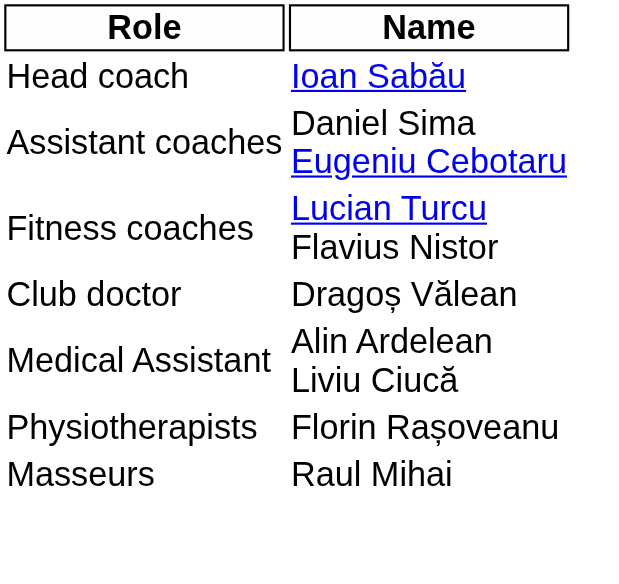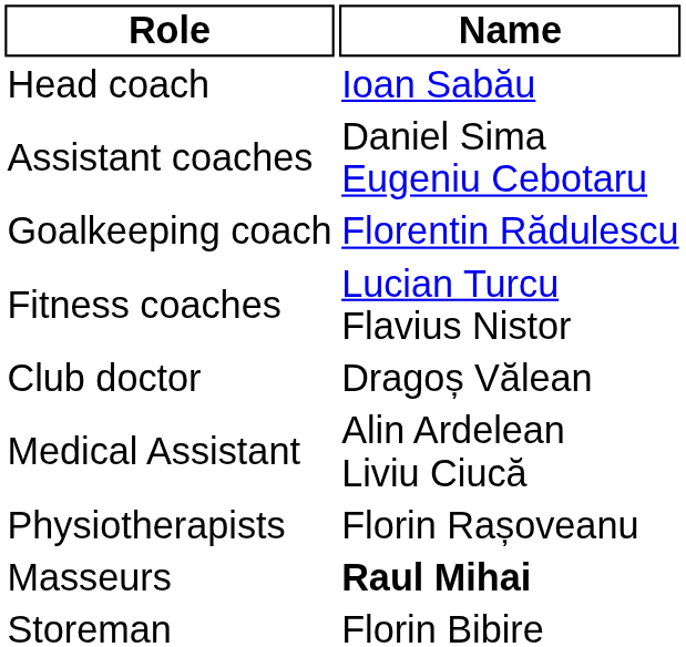 <table class="toccolours">
 <tr>
 <th style="background:#fefefe;color:#000000;border:1px solid #000000;">Role</th>
 <th style="background:#fefefe;color:#000000;border:1px solid #000000;">Name</th>
 </tr>
 <tr>
 <td>Head coach</td>
 <td> <a href='#'>Ioan Sabău</a></td>
 </tr>
 <tr>
 <td>Assistant coaches</td>
 <td> Daniel Sima <br>  <a href='#'>Eugeniu Cebotaru</a></td>
+</tr>
+<tr>
+<td>Goalkeeping coach</td>
+<td> <a href='#'>Florentin Rădulescu</a></td>
 </tr>
 <tr>
 <td>Fitness coaches</td>
 <td> <a href='#'>Lucian Turcu</a> <br>  Flavius Nistor</td>
 </tr>
 <tr>
 <td>Club doctor</td>
 <td> Dragoș Vălean</td>
 </tr>
 <tr>
 <td>Medical Assistant</td>
 <td> Alin Ardelean <br>  Liviu Ciucă</td>
 </tr>
 <tr>
 <td>Physiotherapists</td>
 <td> Florin Rașoveanu</td>
 </tr>
 <tr>
 <td>Masseurs</td>
-<td> Raul Mihai</td>
+<td><strong> Raul Mihai</strong></td>
+</tr>
+<tr>
+<td>Storeman</td>
+<td> Florin Bibire</td>
 </tr>
 </table>
